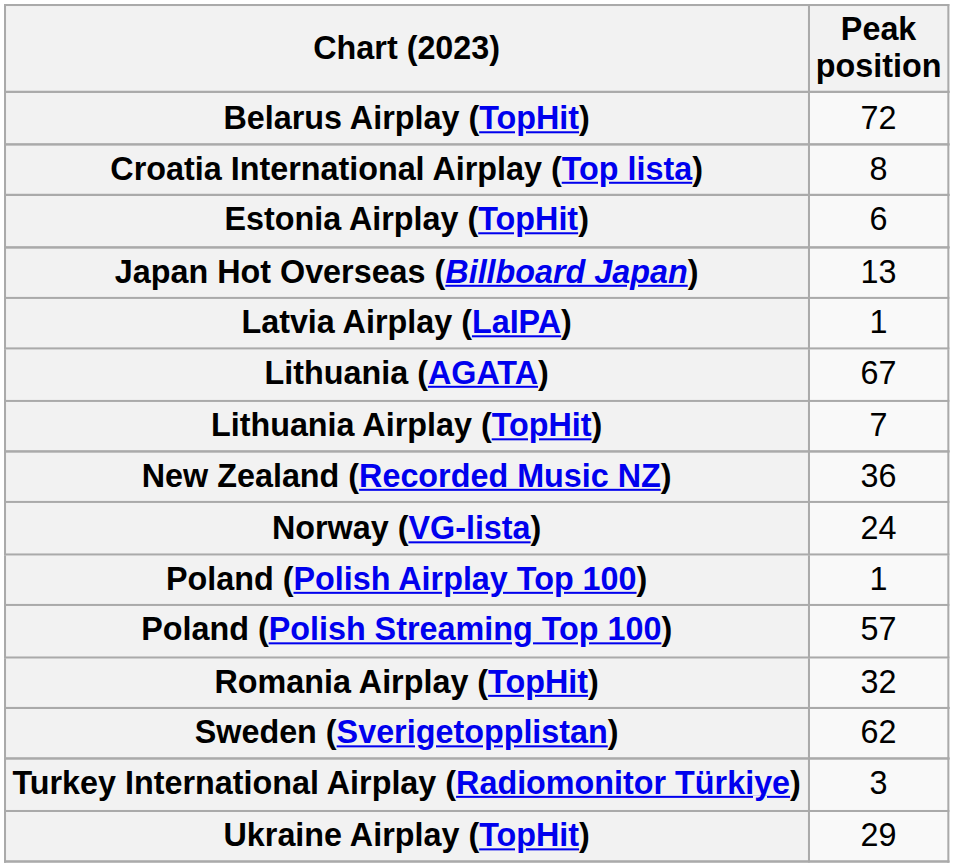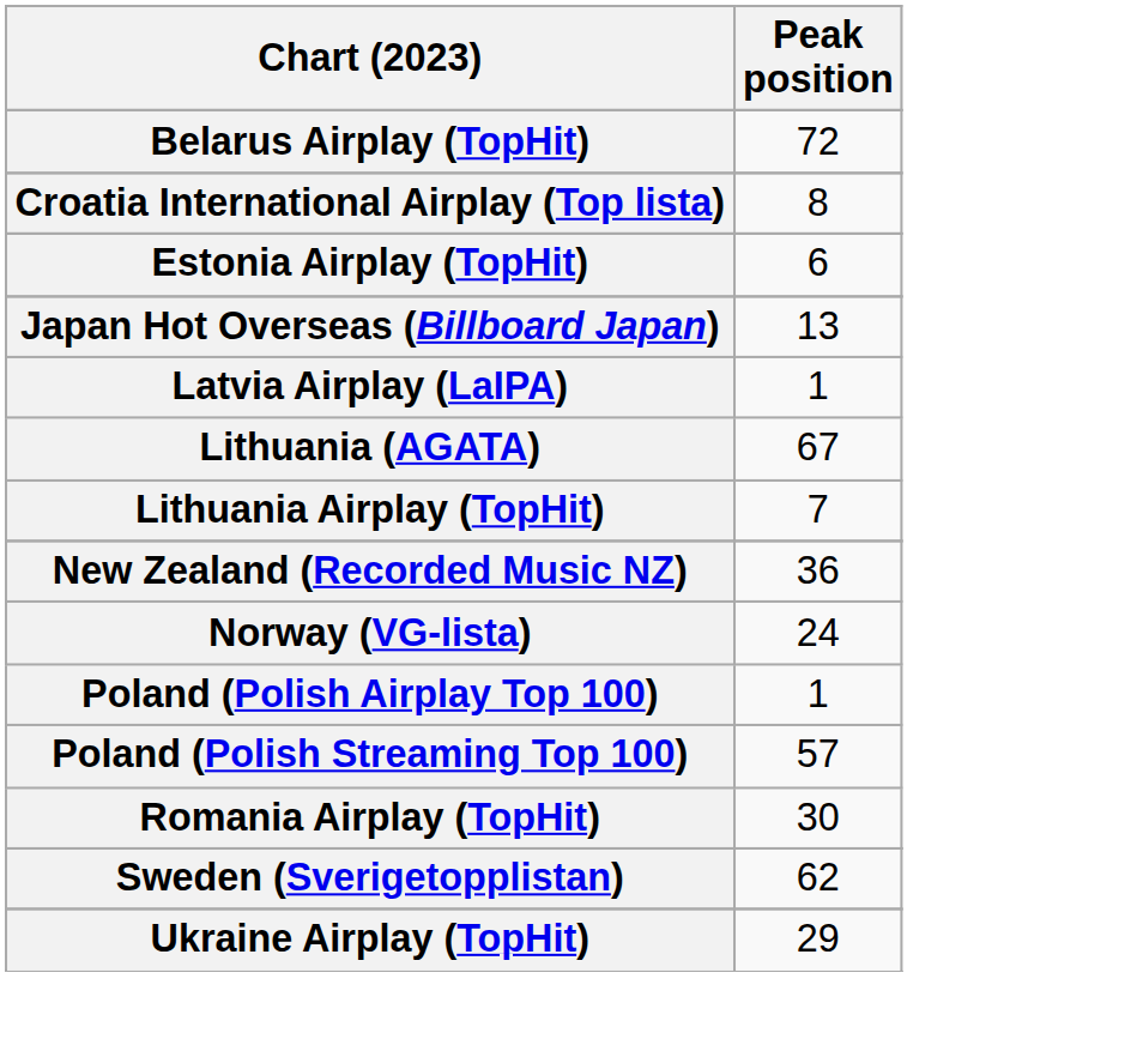 <table class="wikitable sortable plainrowheaders" style="text-align:center">
 <tr>
 <th scope="col">Chart (2023)</th>
 <th scope="col">Peak<br>position</th>
 </tr>
 <tr>
 </tr>
 <tr>
 </tr>
 <tr>
 <th scope="row">Belarus Airplay (<a href='#'>TopHit</a>)</th>
 <td>72</td>
 </tr>
 <tr>
 </tr>
 <tr>
 </tr>
 <tr>
 </tr>
 <tr>
 </tr>
 <tr>
 </tr>
 <tr>
 </tr>
 <tr>
 </tr>
 <tr>
 <th scope="row">Croatia International Airplay (<a href='#'>Top lista</a>)</th>
 <td>8</td>
 </tr>
 <tr>
 </tr>
 <tr>
 </tr>
 <tr>
 <th scope="row">Estonia Airplay (<a href='#'>TopHit</a>)</th>
 <td>6</td>
 </tr>
 <tr>
 </tr>
 <tr>
 </tr>
 <tr>
 </tr>
 <tr>
 </tr>
 <tr>
 </tr>
 <tr>
 </tr>
 <tr>
 <th scope="row">Japan Hot Overseas (<em><a href='#'>Billboard Japan</a></em>)</th>
 <td>13</td>
 </tr>
 <tr>
 <th scope="row">Latvia Airplay (<a href='#'>LaIPA</a>)</th>
 <td>1</td>
 </tr>
 <tr>
 <th scope="row">Lithuania (<a href='#'>AGATA</a>)</th>
 <td>67</td>
 </tr>
 <tr>
 <th scope="row">Lithuania Airplay (<a href='#'>TopHit</a>)</th>
 <td>7</td>
 </tr>
 <tr>
 </tr>
 <tr>
 </tr>
 <tr>
 <th scope="row">New Zealand (<a href='#'>Recorded Music NZ</a>)</th>
 <td>36</td>
 </tr>
 <tr>
 <th scope="row">Norway (<a href='#'>VG-lista</a>)</th>
 <td>24</td>
 </tr>
 <tr>
 <th scope="row">Poland (<a href='#'>Polish Airplay Top 100</a>)</th>
 <td>1</td>
 </tr>
 <tr>
 <th scope="row">Poland (<a href='#'>Polish Streaming Top 100</a>)</th>
 <td>57</td>
 </tr>
 <tr>
 <th scope="row">Romania Airplay (<a href='#'>TopHit</a>)</th>
-<td>32</td>
+<td>30</td>
 </tr>
 <tr>
 </tr>
 <tr>
 <th scope="row">Sweden (<a href='#'>Sverigetopplistan</a>)</th>
 <td>62</td>
 </tr>
 <tr>
-</tr>
-<tr>
-<th scope="row">Turkey International Airplay (<a href='#'>Radiomonitor Türkiye</a>)</th>
-<td>3</td>
 </tr>
 <tr>
 <th scope="row">Ukraine Airplay (<a href='#'>TopHit</a>)</th>
 <td>29</td>
 </tr>
 <tr>
 </tr>
 <tr>
 </tr>
 <tr>
 </tr>
 <tr>
 </tr>
 <tr>
 </tr>
 <tr>
 </tr>
 </table>
